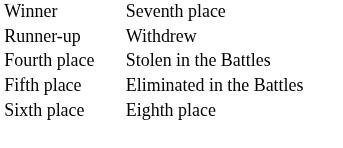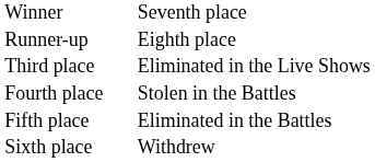 <table class="toccolours" style="font-size: 100%; white-space: nowrap">
 <tr>
 <td> Winner</td>
 <td width="20px"></td>
 <td> Seventh place</td>
 </tr>
 <tr>
 <td> Runner-up</td>
 <td></td>
-<td> Withdrew</td>
+<td> Eighth place</td>
+</tr>
+<tr>
+<td> Third place</td>
+<td></td>
+<td> Eliminated in the Live Shows</td>
 </tr>
 <tr>
 <td> Fourth place</td>
 <td></td>
 <td> Stolen in the Battles</td>
 </tr>
 <tr>
 <td> Fifth place</td>
 <td></td>
 <td> Eliminated in the Battles</td>
 </tr>
 <tr>
 <td> Sixth place</td>
 <td></td>
-<td> Eighth place</td>
+<td> Withdrew</td>
 </tr>
 </table>
